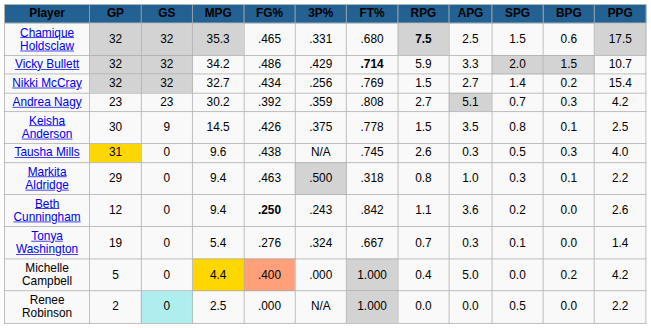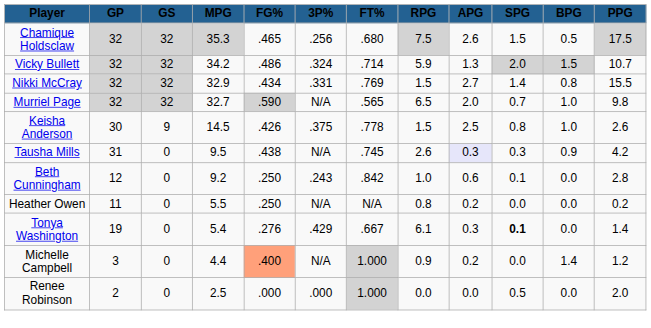 <table class="wikitable sortable" style="text-align:center;">
 <tr>
 <th style="background: #236192" width="6%"><span>Player</span></th>
 <th style="background: #236192" width="6%"><span>GP</span></th>
 <th style="background: #236192" width="6%"><span>GS</span></th>
 <th style="background: #236192" width="6%"><span>MPG</span></th>
 <th style="background: #236192" width="6%"><span>FG%</span></th>
 <th style="background: #236192" width="6%"><span>3P%</span></th>
 <th style="background: #236192" width="6%"><span>FT%</span></th>
 <th style="background: #236192" width="6%"><span>RPG</span></th>
 <th style="background: #236192" width="5%"><span>APG</span></th>
 <th style="background: #236192" width="6%"><span>SPG</span></th>
 <th style="background: #236192" width="6%"><span>BPG</span></th>
 <th style="background: #236192" width="6%"><span>PPG</span></th>
 </tr>
 <tr>
 <td><a href='#'>Chamique Holdsclaw</a></td>
 <td style="background:#D3D3D3;">32</td>
 <td style="background:#D3D3D3;">32</td>
 <td style="background:#D3D3D3;">35.3</td>
 <td>.465</td>
-<td>.331</td>
+<td>.256</td>
 <td>.680</td>
-<td style="background:#D3D3D3;"><strong>7.5</strong></td>
-<td>2.5</td>
+<td style="background:#D3D3D3;">7.5</td>
+<td>2.6</td>
 <td>1.5</td>
-<td>0.6</td>
+<td>0.5</td>
 <td style="background:#D3D3D3;">17.5</td>
 </tr>
 <tr>
 <td><a href='#'>Vicky Bullett</a></td>
 <td style="background:#D3D3D3;">32</td>
 <td style="background:#D3D3D3;">32</td>
 <td>34.2</td>
 <td>.486</td>
-<td>.429</td>
-<td><strong>.714</strong></td>
+<td>.324</td>
+<td>.714</td>
 <td>5.9</td>
-<td>3.3</td>
+<td>1.3</td>
 <td style="background:#D3D3D3;">2.0</td>
 <td style="background:#D3D3D3;">1.5</td>
 <td>10.7</td>
 </tr>
 <tr>
 <td><a href='#'>Nikki McCray</a></td>
 <td style="background:#D3D3D3;">32</td>
 <td style="background:#D3D3D3;">32</td>
-<td>32.7</td>
+<td>32.9</td>
 <td>.434</td>
-<td>.256</td>
+<td>.331</td>
 <td>.769</td>
 <td>1.5</td>
 <td>2.7</td>
 <td>1.4</td>
-<td>0.2</td>
-<td>15.4</td>
+<td>0.8</td>
+<td>15.5</td>
 </tr>
 <tr>
-<td><a href='#'>Andrea Nagy</a></td>
-<td>23</td>
-<td>23</td>
-<td>30.2</td>
-<td>.392</td>
-<td>.359</td>
-<td>.808</td>
-<td>2.7</td>
-<td style="background:#D3D3D3;">5.1</td>
+<td><a href='#'>Murriel Page</a></td>
+<td style="background:#D3D3D3;">32</td>
+<td style="background:#D3D3D3;">32</td>
+<td>32.7</td>
+<td style="background:#D3D3D3;">.590</td>
+<td>N/A</td>
+<td>.565</td>
+<td>6.5</td>
+<td>2.0</td>
 <td>0.7</td>
-<td>0.3</td>
-<td>4.2</td>
+<td>1.0</td>
+<td>9.8</td>
 </tr>
 <tr>
 <td><a href='#'>Keisha Anderson</a></td>
 <td>30</td>
 <td>9</td>
 <td>14.5</td>
 <td>.426</td>
 <td>.375</td>
 <td>.778</td>
 <td>1.5</td>
-<td>3.5</td>
+<td>2.5</td>
 <td>0.8</td>
-<td>0.1</td>
-<td>2.5</td>
+<td>1.0</td>
+<td>2.6</td>
 </tr>
 <tr>
 <td><a href='#'>Tausha Mills</a></td>
-<td style="background: gold;">31</td>
+<td>31</td>
 <td>0</td>
-<td>9.6</td>
+<td>9.5</td>
 <td>.438</td>
 <td>N/A</td>
 <td>.745</td>
 <td>2.6</td>
+<td style="background: lavender;">0.3</td>
 <td>0.3</td>
-<td>0.5</td>
-<td>0.3</td>
-<td>4.0</td>
-</tr>
-<tr>
-<td><a href='#'>Markita Aldridge</a></td>
-<td>29</td>
-<td>0</td>
-<td>9.4</td>
-<td>.463</td>
-<td style="background:#D3D3D3;">.500</td>
-<td>.318</td>
-<td>0.8</td>
-<td>1.0</td>
-<td>0.3</td>
-<td>0.1</td>
-<td>2.2</td>
+<td>0.9</td>
+<td>4.2</td>
 </tr>
 <tr>
 <td><a href='#'>Beth Cunningham</a></td>
 <td>12</td>
 <td>0</td>
-<td>9.4</td>
-<td><strong>.250</strong></td>
+<td>9.2</td>
+<td>.250</td>
 <td>.243</td>
 <td>.842</td>
-<td>1.1</td>
-<td>3.6</td>
+<td>1.0</td>
+<td>0.6</td>
+<td>0.1</td>
+<td>0.0</td>
+<td>2.8</td>
+</tr>
+<tr>
+<td>Heather Owen</td>
+<td>11</td>
+<td>0</td>
+<td>5.5</td>
+<td>.250</td>
+<td>N/A</td>
+<td>N/A</td>
+<td>0.8</td>
 <td>0.2</td>
 <td>0.0</td>
-<td>2.6</td>
+<td>0.0</td>
+<td>0.2</td>
 </tr>
 <tr>
 <td><a href='#'>Tonya Washington</a></td>
 <td>19</td>
 <td>0</td>
 <td>5.4</td>
 <td>.276</td>
-<td>.324</td>
+<td>.429</td>
 <td>.667</td>
-<td>0.7</td>
+<td>6.1</td>
 <td>0.3</td>
-<td>0.1</td>
+<td><strong>0.1</strong></td>
 <td>0.0</td>
 <td>1.4</td>
 </tr>
 <tr>
 <td>Michelle Campbell</td>
-<td>5</td>
+<td>3</td>
 <td>0</td>
-<td style="background: gold;">4.4</td>
+<td>4.4</td>
 <td style="background: lightsalmon;">.400</td>
-<td>.000</td>
+<td>N/A</td>
 <td style="background:#D3D3D3;">1.000</td>
-<td>0.4</td>
-<td>5.0</td>
+<td>0.9</td>
+<td>0.2</td>
 <td>0.0</td>
-<td>0.2</td>
-<td>4.2</td>
+<td>1.4</td>
+<td>1.2</td>
 </tr>
 <tr>
 <td>Renee Robinson</td>
 <td>2</td>
-<td style="background: paleturquoise;">0</td>
+<td>0</td>
 <td>2.5</td>
 <td>.000</td>
-<td>N/A</td>
+<td>.000</td>
 <td style="background:#D3D3D3;">1.000</td>
 <td>0.0</td>
 <td>0.0</td>
 <td>0.5</td>
 <td>0.0</td>
-<td>2.2</td>
+<td>2.0</td>
 </tr>
 </table>
